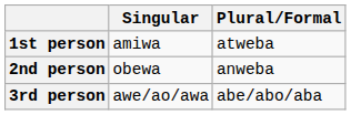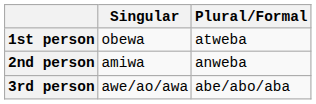 <table class="wikitable">
 <tr>
 <th></th>
 <th>Singular</th>
 <th>Plural/Formal</th>
 </tr>
 <tr>
 <th>1st person</th>
-<td>amiwa</td>
+<td>obewa</td>
 <td>atweba</td>
 </tr>
 <tr>
 <th>2nd person</th>
-<td>obewa</td>
+<td>amiwa</td>
 <td>anweba</td>
 </tr>
 <tr>
 <th>3rd person</th>
 <td>awe/ao/awa</td>
 <td>abe/abo/aba</td>
 </tr>
 </table>
